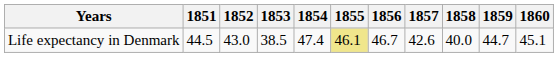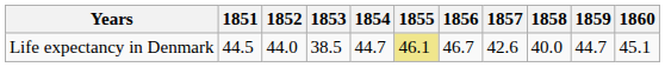 <table class="wikitable">
 <tr>
 <th>Years</th>
 <th>1851</th>
 <th>1852</th>
 <th>1853</th>
 <th>1854</th>
 <th>1855</th>
 <th>1856</th>
 <th>1857</th>
 <th>1858</th>
 <th>1859</th>
 <th>1860</th>
 </tr>
 <tr>
 <td>Life expectancy in Denmark</td>
 <td>44.5</td>
-<td>43.0</td>
+<td>44.0</td>
 <td>38.5</td>
-<td>47.4</td>
+<td>44.7</td>
 <td style="background: khaki;">46.1</td>
 <td>46.7</td>
 <td>42.6</td>
 <td>40.0</td>
 <td>44.7</td>
 <td>45.1</td>
 </tr>
 </table>
